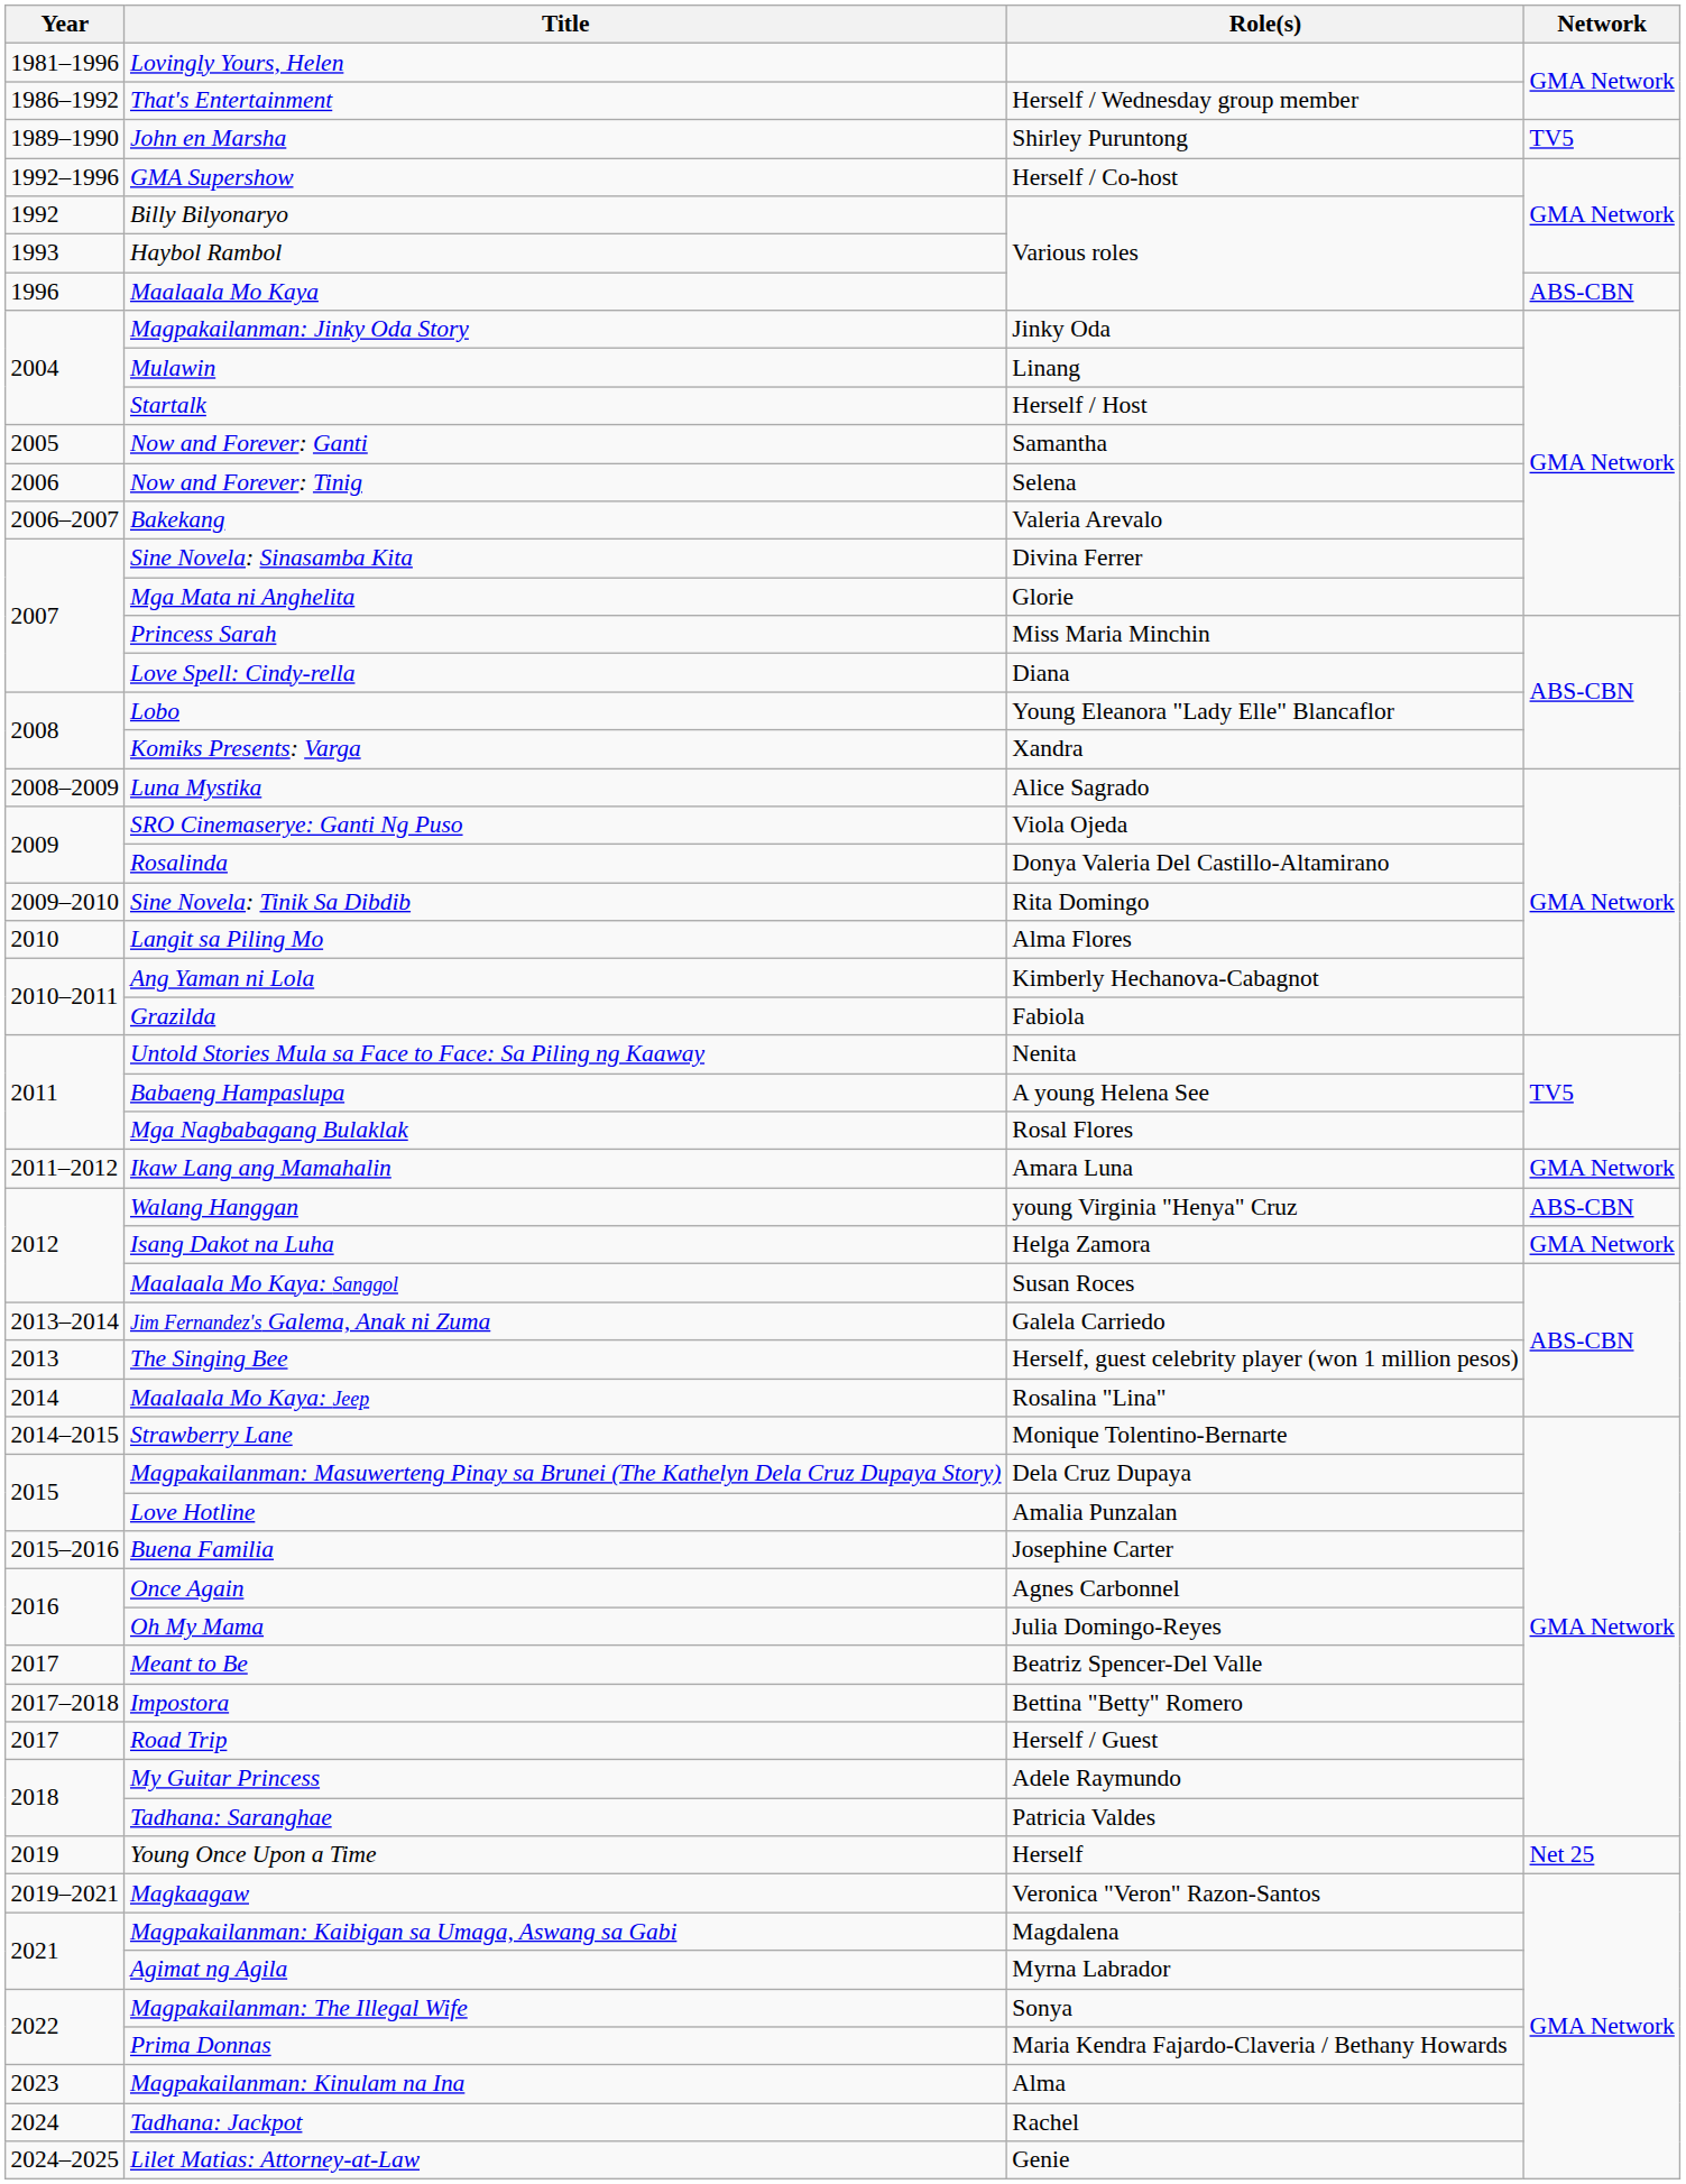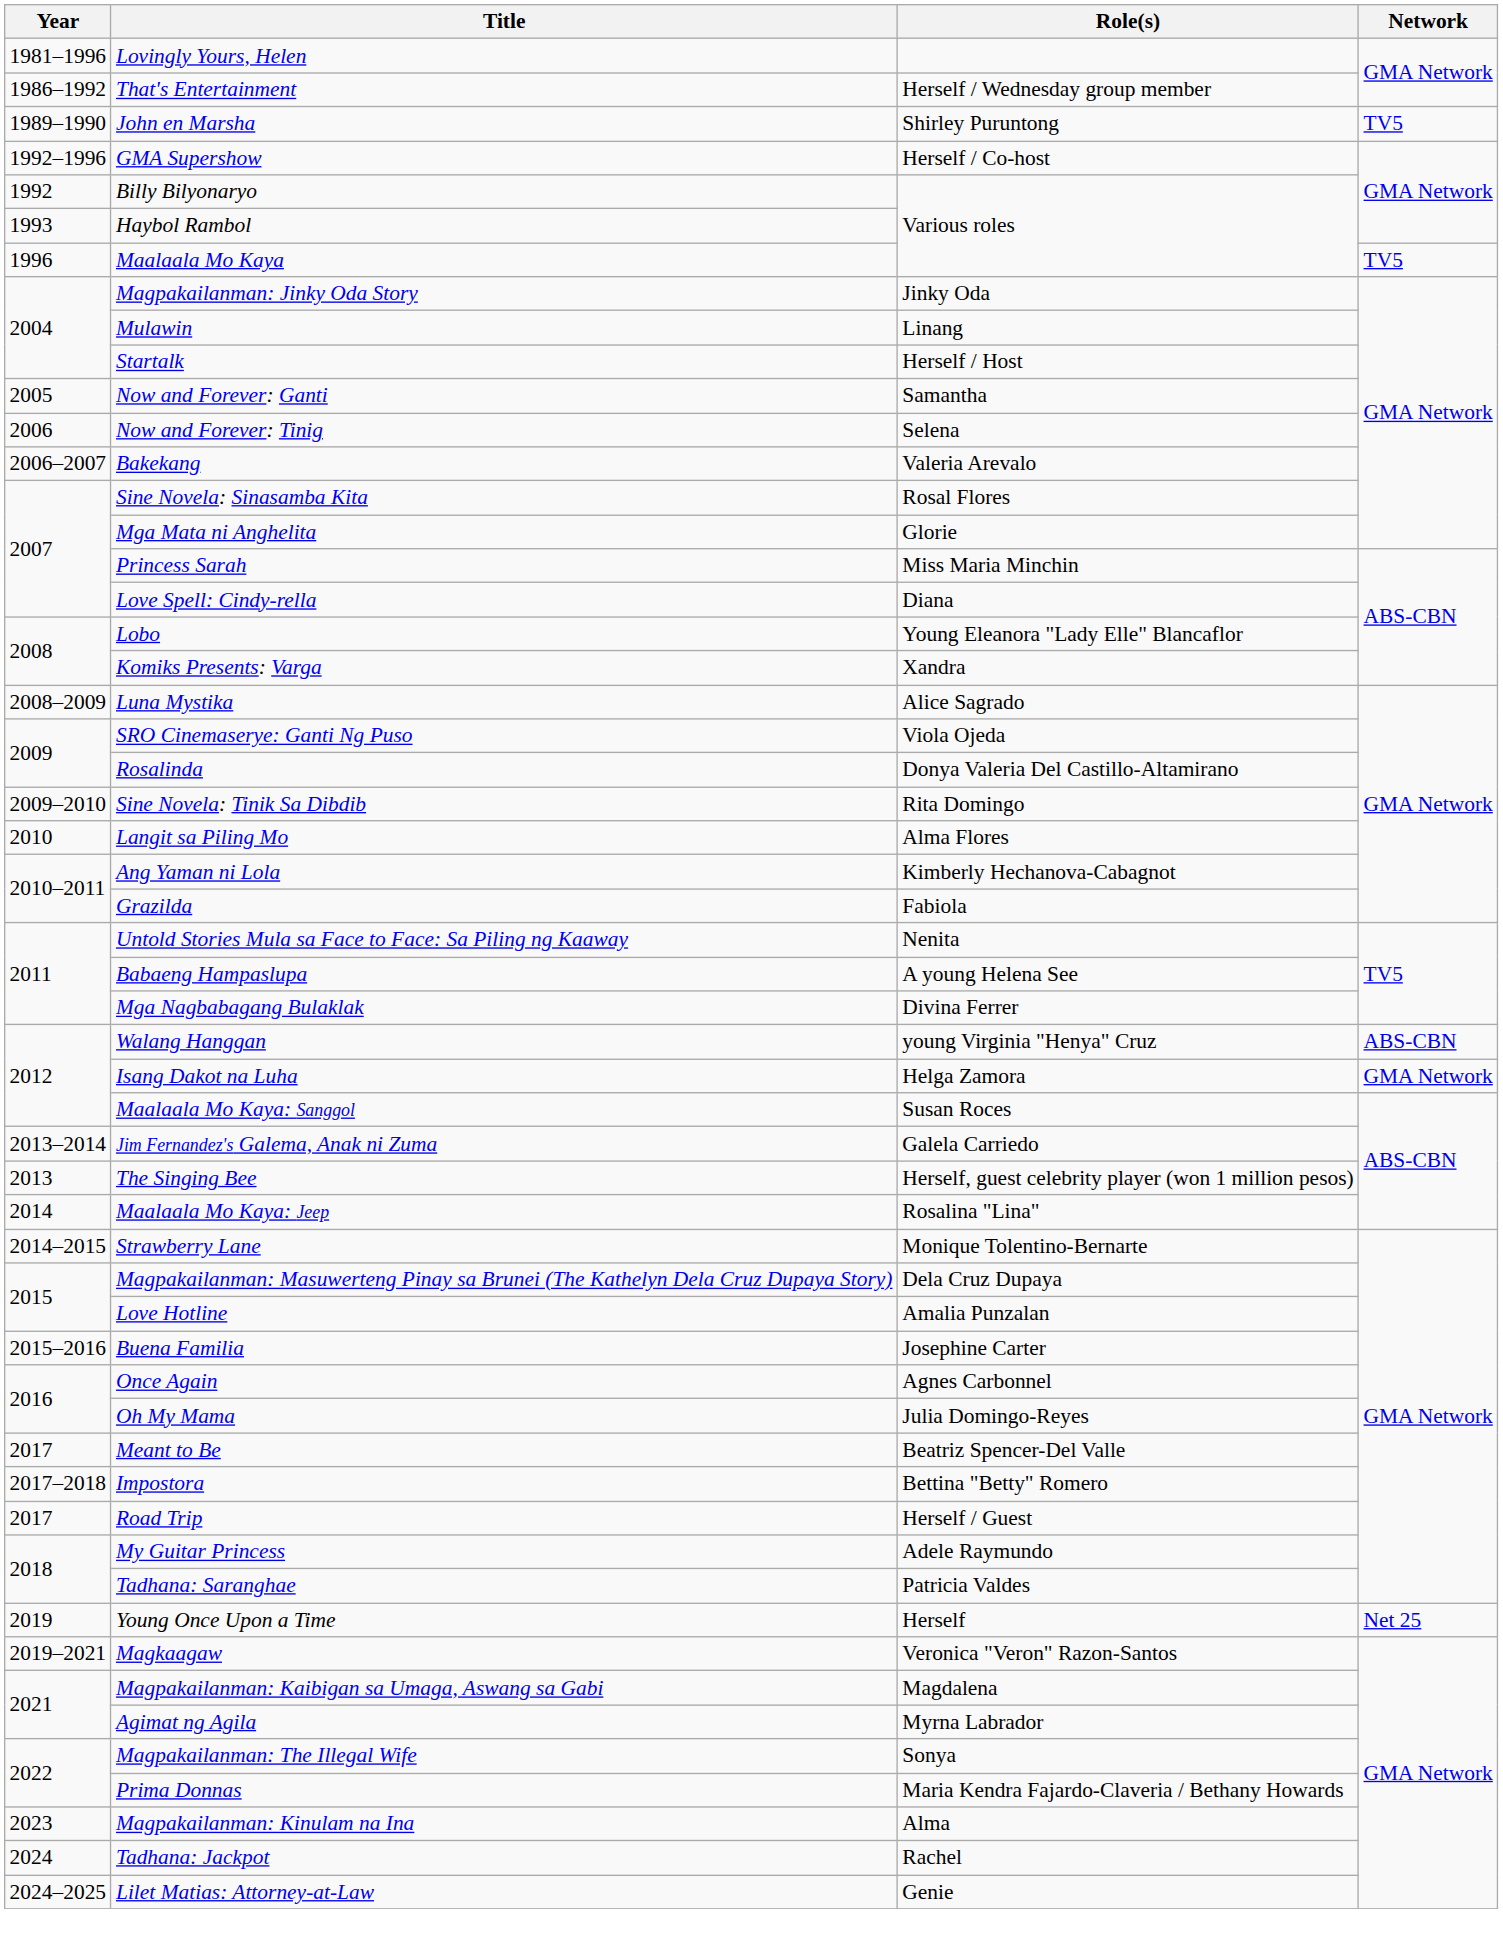 <table class="wikitable sortable">
 <tr>
 <th>Year</th>
 <th>Title</th>
 <th>Role(s)</th>
 <th>Network</th>
 </tr>
 <tr>
 <td>1981–1996</td>
 <td><em><a href='#'>Lovingly Yours, Helen</a></em></td>
 <td></td>
 <td rowspan="2"><a href='#'>GMA Network</a></td>
 </tr>
 <tr>
 <td>1986–1992</td>
 <td><em><a href='#'>That's Entertainment</a></em></td>
 <td>Herself / Wednesday group member</td>
 </tr>
 <tr>
 <td>1989–1990</td>
 <td><em><a href='#'>John en Marsha</a></em></td>
 <td>Shirley Puruntong</td>
 <td><a href='#'>TV5</a></td>
 </tr>
 <tr>
 <td>1992–1996</td>
 <td><em><a href='#'>GMA Supershow</a></em></td>
 <td>Herself / Co-host</td>
 <td rowspan="3"><a href='#'>GMA Network</a></td>
 </tr>
 <tr>
 <td>1992</td>
 <td><em>Billy Bilyonaryo</em></td>
 <td rowspan="3">Various roles</td>
 </tr>
 <tr>
 <td>1993</td>
 <td><em>Haybol Rambol</em></td>
 </tr>
 <tr>
 <td>1996</td>
 <td><em><a href='#'>Maalaala Mo Kaya</a></em></td>
-<td><a href='#'>ABS-CBN</a></td>
+<td><a href='#'>TV5</a></td>
 </tr>
 <tr>
 <td rowspan="3">2004</td>
 <td><em><a href='#'>Magpakailanman: Jinky Oda Story</a></em></td>
 <td>Jinky Oda</td>
 <td rowspan="8"><a href='#'>GMA Network</a></td>
 </tr>
 <tr>
 <td><em><a href='#'>Mulawin</a></em></td>
 <td>Linang</td>
 </tr>
 <tr>
 <td><em><a href='#'>Startalk</a></em></td>
 <td>Herself / Host</td>
 </tr>
 <tr>
 <td>2005</td>
 <td><em><a href='#'>Now and Forever</a>: <a href='#'>Ganti</a></em></td>
 <td>Samantha</td>
 </tr>
 <tr>
 <td>2006</td>
 <td><em><a href='#'>Now and Forever</a>: <a href='#'>Tinig</a></em></td>
 <td>Selena</td>
 </tr>
 <tr>
 <td>2006–2007</td>
 <td><em><a href='#'>Bakekang</a></em></td>
 <td>Valeria Arevalo</td>
 </tr>
 <tr>
 <td rowspan="4">2007</td>
 <td><em><a href='#'>Sine Novela</a>: <a href='#'>Sinasamba Kita</a></em></td>
-<td>Divina Ferrer</td>
+<td>Rosal Flores</td>
 </tr>
 <tr>
 <td><em><a href='#'>Mga Mata ni Anghelita</a></em></td>
 <td>Glorie</td>
 </tr>
 <tr>
 <td><em><a href='#'>Princess Sarah</a></em></td>
 <td>Miss Maria Minchin</td>
 <td rowspan="4"><a href='#'>ABS-CBN</a></td>
 </tr>
 <tr>
 <td><em><a href='#'>Love Spell: Cindy-rella</a></em></td>
 <td>Diana</td>
 </tr>
 <tr>
 <td rowspan="2">2008</td>
 <td><em><a href='#'>Lobo</a></em></td>
 <td>Young Eleanora "Lady Elle" Blancaflor</td>
 </tr>
 <tr>
 <td><em><a href='#'>Komiks Presents</a>: <a href='#'>Varga</a></em></td>
 <td>Xandra</td>
 </tr>
 <tr>
 <td>2008–2009</td>
 <td><em><a href='#'>Luna Mystika</a></em></td>
 <td>Alice Sagrado</td>
 <td rowspan="7"><a href='#'>GMA Network</a></td>
 </tr>
 <tr>
 <td rowspan="2">2009</td>
 <td><em><a href='#'>SRO Cinemaserye: Ganti Ng Puso</a></em></td>
 <td>Viola Ojeda</td>
 </tr>
 <tr>
 <td><em><a href='#'>Rosalinda</a></em></td>
 <td>Donya Valeria Del Castillo-Altamirano</td>
 </tr>
 <tr>
 <td>2009–2010</td>
 <td><em><a href='#'>Sine Novela</a>: <a href='#'>Tinik Sa Dibdib</a></em></td>
 <td>Rita Domingo</td>
 </tr>
 <tr>
 <td>2010</td>
 <td><em><a href='#'>Langit sa Piling Mo</a></em></td>
 <td>Alma Flores</td>
 </tr>
 <tr>
 <td rowspan="2">2010–2011</td>
 <td><em><a href='#'>Ang Yaman ni Lola</a></em></td>
 <td>Kimberly Hechanova-Cabagnot</td>
 </tr>
 <tr>
 <td><em><a href='#'>Grazilda</a></em></td>
 <td>Fabiola</td>
 </tr>
 <tr>
 <td rowspan="3">2011</td>
 <td><em><a href='#'>Untold Stories Mula sa Face to Face: Sa Piling ng Kaaway</a></em></td>
 <td>Nenita</td>
 <td rowspan="3"><a href='#'>TV5</a></td>
 </tr>
 <tr>
 <td><em><a href='#'>Babaeng Hampaslupa</a></em></td>
 <td>A young Helena See</td>
 </tr>
 <tr>
 <td><em><a href='#'>Mga Nagbabagang Bulaklak</a></em></td>
-<td>Rosal Flores</td>
-</tr>
-<tr>
-<td>2011–2012</td>
-<td><em><a href='#'>Ikaw Lang ang Mamahalin</a></em></td>
-<td>Amara Luna</td>
-<td><a href='#'>GMA Network</a></td>
+<td>Divina Ferrer</td>
 </tr>
 <tr>
 <td rowspan="3">2012</td>
 <td><em><a href='#'>Walang Hanggan</a></em></td>
 <td>young Virginia "Henya" Cruz</td>
 <td><a href='#'>ABS-CBN</a></td>
 </tr>
 <tr>
 <td><em><a href='#'>Isang Dakot na Luha</a></em></td>
 <td>Helga Zamora</td>
 <td><a href='#'>GMA Network</a></td>
 </tr>
 <tr>
 <td><em><a href='#'>Maalaala Mo Kaya: <small>Sanggol</small></a></em></td>
 <td>Susan Roces</td>
 <td rowspan="4"><a href='#'>ABS-CBN</a></td>
 </tr>
 <tr>
 <td>2013–2014</td>
 <td><em><a href='#'><small>Jim Fernandez's</small> Galema, Anak ni Zuma</a></em></td>
 <td>Galela Carriedo</td>
 </tr>
 <tr>
 <td>2013</td>
 <td><em><a href='#'>The Singing Bee</a></em></td>
 <td>Herself, guest celebrity player (won 1 million pesos)</td>
 </tr>
 <tr>
 <td>2014</td>
 <td><em><a href='#'>Maalaala Mo Kaya: <small>Jeep</small></a></em></td>
 <td>Rosalina "Lina"</td>
 </tr>
 <tr>
 <td>2014–2015</td>
 <td><em><a href='#'>Strawberry Lane</a></em></td>
 <td>Monique Tolentino-Bernarte</td>
 <td rowspan="11"><a href='#'>GMA Network</a></td>
 </tr>
 <tr>
 <td rowspan="2">2015</td>
 <td><em><a href='#'>Magpakailanman: Masuwerteng Pinay sa Brunei (The Kathelyn Dela Cruz Dupaya Story)</a></em></td>
 <td> Dela Cruz Dupaya</td>
 </tr>
 <tr>
 <td><em><a href='#'>Love Hotline</a></em></td>
 <td>Amalia Punzalan</td>
 </tr>
 <tr>
 <td>2015–2016</td>
 <td><em><a href='#'>Buena Familia</a></em></td>
 <td>Josephine Carter</td>
 </tr>
 <tr>
 <td rowspan="2">2016</td>
 <td><em><a href='#'>Once Again</a></em></td>
 <td>Agnes Carbonnel</td>
 </tr>
 <tr>
 <td><em><a href='#'>Oh My Mama</a></em></td>
 <td>Julia Domingo-Reyes</td>
 </tr>
 <tr>
 <td>2017</td>
 <td><em><a href='#'>Meant to Be</a></em></td>
 <td>Beatriz Spencer-Del Valle</td>
 </tr>
 <tr>
 <td>2017–2018</td>
 <td><em><a href='#'>Impostora</a></em></td>
 <td>Bettina "Betty" Romero</td>
 </tr>
 <tr>
 <td>2017</td>
 <td><a href='#'><em>Road Trip</em></a></td>
 <td>Herself / Guest</td>
 </tr>
 <tr>
 <td rowspan="2">2018</td>
 <td><em><a href='#'>My Guitar Princess</a></em></td>
 <td>Adele Raymundo</td>
 </tr>
 <tr>
 <td><em><a href='#'>Tadhana: Saranghae</a></em></td>
 <td>Patricia Valdes</td>
 </tr>
 <tr>
 <td>2019</td>
 <td><em>Young Once Upon a Time</em></td>
 <td>Herself</td>
 <td><a href='#'>Net 25</a></td>
 </tr>
 <tr>
 <td>2019–2021</td>
 <td><em><a href='#'>Magkaagaw</a></em></td>
 <td>Veronica "Veron" Razon-Santos</td>
 <td rowspan="8"><a href='#'>GMA Network</a></td>
 </tr>
 <tr>
 <td rowspan="2">2021</td>
 <td><a href='#'><em>Magpakailanman: Kaibigan sa Umaga, Aswang sa Gabi</em></a></td>
 <td>Magdalena</td>
 </tr>
 <tr>
 <td><em><a href='#'>Agimat ng Agila</a></em></td>
 <td>Myrna Labrador</td>
 </tr>
 <tr>
 <td rowspan="2">2022</td>
 <td><a href='#'><em>Magpakailanman: The Illegal Wife</em></a></td>
 <td>Sonya</td>
 </tr>
 <tr>
 <td><em><a href='#'>Prima Donnas</a></em></td>
 <td>Maria Kendra Fajardo-Claveria / Bethany Howards</td>
 </tr>
 <tr>
 <td>2023</td>
 <td><a href='#'><em>Magpakailanman: Kinulam na Ina</em></a></td>
 <td>Alma</td>
 </tr>
 <tr>
 <td>2024</td>
 <td><em><a href='#'>Tadhana: Jackpot</a></em></td>
 <td>Rachel</td>
 </tr>
 <tr>
 <td>2024–2025</td>
 <td><em><a href='#'>Lilet Matias: Attorney-at-Law</a></em></td>
 <td>Genie</td>
 </tr>
 </table>
